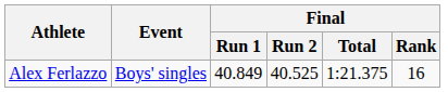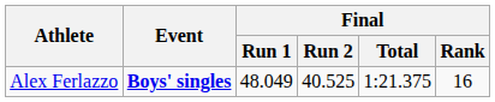 <table class="wikitable">
 <tr>
 <th rowspan="2">Athlete</th>
 <th rowspan="2">Event</th>
 <th colspan="4">Final</th>
 </tr>
 <tr>
 <th>Run 1</th>
 <th>Run 2</th>
 <th>Total</th>
 <th>Rank</th>
 </tr>
 <tr>
 <td><a href='#'>Alex Ferlazzo</a></td>
-<td><a href='#'>Boys' singles</a></td>
-<td align="center">40.849</td>
+<td><strong><a href='#'>Boys' singles</a></strong></td>
+<td align="center">48.049</td>
 <td align="center">40.525</td>
 <td align="center">1:21.375</td>
 <td align="center">16</td>
 </tr>
 <tr>
 </tr>
 </table>
